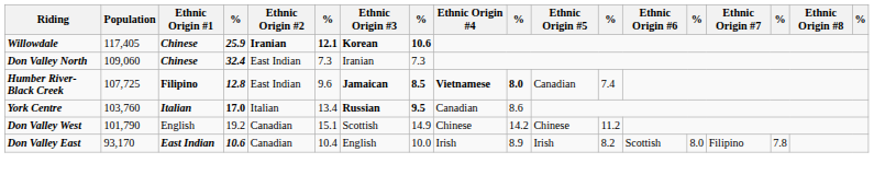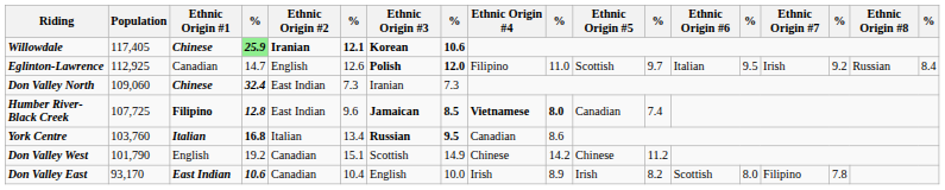 <table class="wikitable sortable">
 <tr>
 <th>Riding</th>
 <th>Population</th>
 <th>Ethnic Origin #1</th>
 <th>%</th>
 <th>Ethnic Origin #2</th>
 <th>%</th>
 <th>Ethnic Origin #3</th>
 <th>%</th>
 <th>Ethnic Origin #4</th>
 <th>%</th>
 <th>Ethnic Origin #5</th>
 <th>%</th>
 <th>Ethnic Origin #6</th>
 <th>%</th>
 <th>Ethnic Origin #7</th>
 <th>%</th>
 <th>Ethnic Origin #8</th>
 <th>%</th>
 </tr>
 <tr>
 <td><strong><em>Willowdale</em></strong></td>
 <td>117,405</td>
 <td><strong><em>Chinese</em></strong></td>
-<td><strong><em>25.9</em></strong></td>
+<td style="background: lightgreen;"><strong><em>25.9</em></strong></td>
 <td><strong>Iranian</strong></td>
 <td><strong>12.1</strong></td>
 <td><strong>Korean</strong></td>
 <td><strong>10.6</strong></td>
 <td colspan="10"></td>
+</tr>
+<tr>
+<td><strong><em>Eglinton-Lawrence</em></strong></td>
+<td>112,925</td>
+<td>Canadian</td>
+<td>14.7</td>
+<td>English</td>
+<td>12.6</td>
+<td><strong>Polish</strong></td>
+<td><strong>12.0</strong></td>
+<td>Filipino</td>
+<td>11.0</td>
+<td>Scottish</td>
+<td>9.7</td>
+<td>Italian</td>
+<td>9.5</td>
+<td>Irish</td>
+<td>9.2</td>
+<td>Russian</td>
+<td>8.4</td>
 </tr>
 <tr>
 <td><strong><em>Don Valley North</em></strong></td>
 <td>109,060</td>
 <td><strong><em>Chinese</em></strong></td>
 <td><strong><em>32.4</em></strong></td>
 <td>East Indian</td>
 <td>7.3</td>
 <td>Iranian</td>
 <td>7.3</td>
 <td colspan="10"></td>
 </tr>
 <tr>
 <td><strong><em>Humber River-Black Creek</em></strong></td>
 <td>107,725</td>
 <td><strong>Filipino</strong></td>
 <td><strong><em>12.8</em></strong></td>
 <td>East Indian</td>
 <td>9.6</td>
 <td><strong>Jamaican</strong></td>
 <td><strong>8.5</strong></td>
 <td><strong>Vietnamese</strong></td>
 <td><strong>8.0</strong></td>
 <td>Canadian</td>
 <td>7.4</td>
 <td colspan="6"></td>
 </tr>
 <tr>
 <td><strong><em>York Centre</em></strong></td>
 <td>103,760</td>
 <td><strong><em>Italian</em></strong></td>
-<td><strong>17.0</strong></td>
+<td><strong>16.8</strong></td>
 <td>Italian</td>
 <td>13.4</td>
 <td><strong>Russian</strong></td>
 <td><strong>9.5</strong></td>
 <td>Canadian</td>
 <td>8.6</td>
 <td colspan="8"></td>
 </tr>
 <tr>
 <td><strong><em>Don Valley West</em></strong></td>
 <td>101,790</td>
 <td>English</td>
 <td>19.2</td>
 <td>Canadian</td>
 <td>15.1</td>
 <td>Scottish</td>
 <td>14.9</td>
 <td>Chinese</td>
 <td>14.2</td>
 <td>Chinese</td>
 <td>11.2</td>
 <td colspan="6"></td>
 </tr>
 <tr>
 <td><strong><em>Don Valley East</em></strong></td>
 <td>93,170</td>
 <td><strong><em>East Indian</em></strong></td>
 <td><strong><em>10.6</em></strong></td>
 <td>Canadian</td>
 <td>10.4</td>
 <td>English</td>
 <td>10.0</td>
 <td>Irish</td>
 <td>8.9</td>
 <td>Irish</td>
 <td>8.2</td>
 <td>Scottish</td>
 <td>8.0</td>
 <td>Filipino</td>
 <td>7.8</td>
 <td colspan="2"></td>
 </tr>
 </table>
